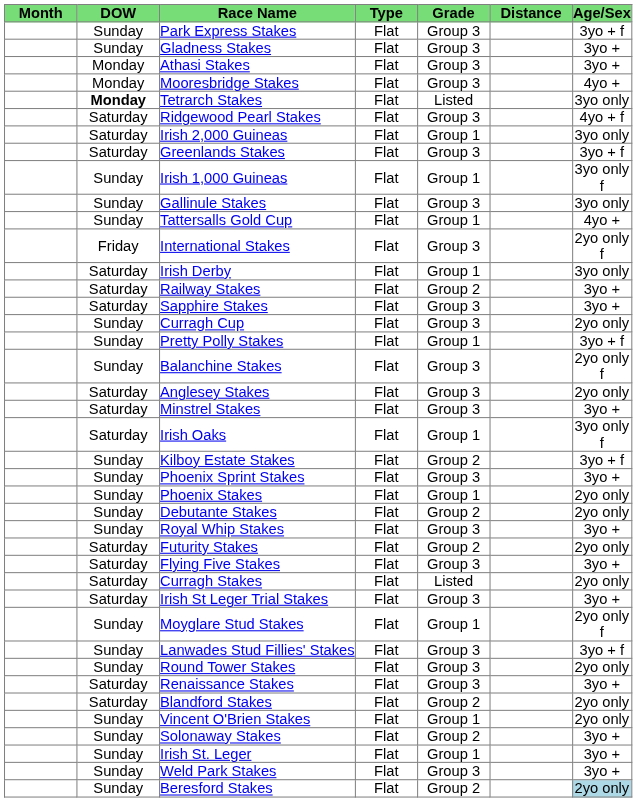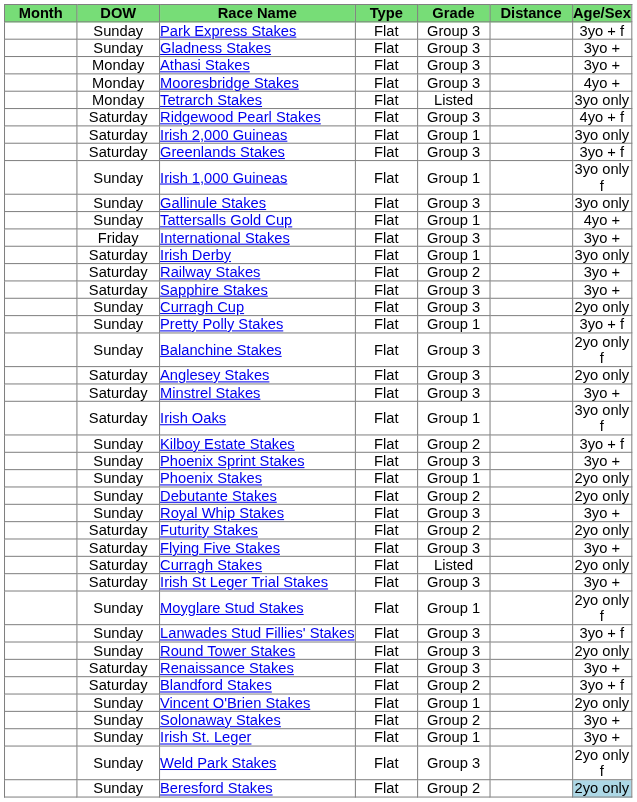 <table class = "sortable" | border="1" cellpadding="0" style="border-collapse: collapse; font-size:90%">
 <tr bgcolor="#77dd77" align="center">
 <th style="width:70px">Month</th>
 <th style="width:80px">DOW</th>
 <th>Race Name</th>
 <th style="width:60px">Type</th>
 <th style="width:70px"><strong>Grade</strong></th>
 <th style="width:80px">Distance</th>
 <th style="width:50px">Age/Sex</th>
 </tr>
 <tr>
 <td style="text-align:center"></td>
 <td style="text-align:center">Sunday</td>
 <td><a href='#'>Park Express Stakes</a></td>
 <td style="text-align:center">Flat</td>
 <td style="text-align:center">Group 3</td>
 <td style="text-align:center"></td>
 <td style="text-align:center">3yo + f</td>
 </tr>
 <tr>
 <td style="text-align:center"></td>
 <td style="text-align:center">Sunday</td>
 <td><a href='#'>Gladness Stakes</a></td>
 <td style="text-align:center">Flat</td>
 <td style="text-align:center">Group 3</td>
 <td style="text-align:center"></td>
 <td style="text-align:center">3yo +</td>
 </tr>
 <tr>
 <td style="text-align:center"></td>
 <td style="text-align:center">Monday</td>
 <td><a href='#'>Athasi Stakes</a></td>
 <td style="text-align:center">Flat</td>
 <td style="text-align:center">Group 3</td>
 <td style="text-align:center"></td>
 <td style="text-align:center">3yo +</td>
 </tr>
 <tr>
 <td style="text-align:center"></td>
 <td style="text-align:center">Monday</td>
 <td><a href='#'>Mooresbridge Stakes</a></td>
 <td style="text-align:center">Flat</td>
 <td style="text-align:center">Group 3</td>
 <td style="text-align:center"></td>
 <td style="text-align:center">4yo +</td>
 </tr>
 <tr>
 <td style="text-align:center"></td>
-<td style="text-align:center"><strong>Monday</strong></td>
+<td style="text-align:center">Monday</td>
 <td><a href='#'>Tetrarch Stakes</a></td>
 <td style="text-align:center">Flat</td>
 <td style="text-align:center">Listed</td>
 <td style="text-align:center"></td>
 <td style="text-align:center">3yo only</td>
 </tr>
 <tr>
 <td style="text-align:center"></td>
 <td style="text-align:center">Saturday</td>
 <td><a href='#'>Ridgewood Pearl Stakes</a></td>
 <td style="text-align:center">Flat</td>
 <td style="text-align:center">Group 3</td>
 <td style="text-align:center"></td>
 <td style="text-align:center">4yo + f</td>
 </tr>
 <tr>
 <td style="text-align:center"></td>
 <td style="text-align:center">Saturday</td>
 <td><a href='#'>Irish 2,000 Guineas</a></td>
 <td style="text-align:center">Flat</td>
 <td style="text-align:center">Group 1</td>
 <td style="text-align:center"></td>
 <td style="text-align:center">3yo only</td>
 </tr>
 <tr>
 <td style="text-align:center"></td>
 <td style="text-align:center">Saturday</td>
 <td><a href='#'>Greenlands Stakes</a></td>
 <td style="text-align:center">Flat</td>
 <td style="text-align:center">Group 3</td>
 <td style="text-align:center"></td>
 <td style="text-align:center">3yo + f</td>
 </tr>
 <tr>
 <td style="text-align:center"></td>
 <td style="text-align:center">Sunday</td>
 <td><a href='#'>Irish 1,000 Guineas</a></td>
 <td style="text-align:center">Flat</td>
 <td style="text-align:center">Group 1</td>
 <td style="text-align:center"></td>
 <td style="text-align:center">3yo only f</td>
 </tr>
 <tr>
 <td style="text-align:center"></td>
 <td style="text-align:center">Sunday</td>
 <td><a href='#'>Gallinule Stakes</a></td>
 <td style="text-align:center">Flat</td>
 <td style="text-align:center">Group 3</td>
 <td style="text-align:center"></td>
 <td style="text-align:center">3yo only</td>
 </tr>
 <tr>
 <td style="text-align:center"></td>
 <td style="text-align:center">Sunday</td>
 <td><a href='#'>Tattersalls Gold Cup</a></td>
 <td style="text-align:center">Flat</td>
 <td style="text-align:center">Group 1</td>
 <td style="text-align:center"></td>
 <td style="text-align:center">4yo +</td>
 </tr>
 <tr>
 <td style="text-align:center"></td>
 <td style="text-align:center">Friday</td>
 <td><a href='#'>International Stakes</a></td>
 <td style="text-align:center">Flat</td>
 <td style="text-align:center">Group 3</td>
 <td style="text-align:center"></td>
-<td style="text-align:center">2yo only f</td>
+<td style="text-align:center">3yo +</td>
 </tr>
 <tr>
 <td style="text-align:center"></td>
 <td style="text-align:center">Saturday</td>
 <td><a href='#'>Irish Derby</a></td>
 <td style="text-align:center">Flat</td>
 <td style="text-align:center">Group 1</td>
 <td style="text-align:center"></td>
 <td style="text-align:center">3yo only</td>
 </tr>
 <tr>
 <td style="text-align:center"></td>
 <td style="text-align:center">Saturday</td>
 <td><a href='#'>Railway Stakes</a></td>
 <td style="text-align:center">Flat</td>
 <td style="text-align:center">Group 2</td>
 <td style="text-align:center"></td>
 <td style="text-align:center">3yo +</td>
 </tr>
 <tr>
 <td style="text-align:center"></td>
 <td style="text-align:center">Saturday</td>
 <td><a href='#'>Sapphire Stakes</a></td>
 <td style="text-align:center">Flat</td>
 <td style="text-align:center">Group 3</td>
 <td style="text-align:center"></td>
 <td style="text-align:center">3yo +</td>
 </tr>
 <tr>
 <td style="text-align:center"></td>
 <td style="text-align:center">Sunday</td>
 <td><a href='#'>Curragh Cup</a></td>
 <td style="text-align:center">Flat</td>
 <td style="text-align:center">Group 3</td>
 <td style="text-align:center"></td>
 <td style="text-align:center">2yo only</td>
 </tr>
 <tr>
 <td style="text-align:center"></td>
 <td style="text-align:center">Sunday</td>
 <td><a href='#'>Pretty Polly Stakes</a></td>
 <td style="text-align:center">Flat</td>
 <td style="text-align:center">Group 1</td>
 <td style="text-align:center"></td>
 <td style="text-align:center">3yo + f</td>
 </tr>
 <tr>
 <td style="text-align:center"></td>
 <td style="text-align:center">Sunday</td>
 <td><a href='#'>Balanchine Stakes</a></td>
 <td style="text-align:center">Flat</td>
 <td style="text-align:center">Group 3</td>
 <td style="text-align:center"></td>
 <td style="text-align:center">2yo only f</td>
 </tr>
 <tr>
 <td style="text-align:center"></td>
 <td style="text-align:center">Saturday</td>
 <td><a href='#'>Anglesey Stakes</a></td>
 <td style="text-align:center">Flat</td>
 <td style="text-align:center">Group 3</td>
 <td style="text-align:center"></td>
 <td style="text-align:center">2yo only</td>
 </tr>
 <tr>
 <td style="text-align:center"></td>
 <td style="text-align:center">Saturday</td>
 <td><a href='#'>Minstrel Stakes</a></td>
 <td style="text-align:center">Flat</td>
 <td style="text-align:center">Group 3</td>
 <td style="text-align:center"></td>
 <td style="text-align:center">3yo +</td>
 </tr>
 <tr>
 <td style="text-align:center"></td>
 <td style="text-align:center">Saturday</td>
 <td><a href='#'>Irish Oaks</a></td>
 <td style="text-align:center">Flat</td>
 <td style="text-align:center">Group 1</td>
 <td style="text-align:center"></td>
 <td style="text-align:center">3yo only f</td>
 </tr>
 <tr>
 <td style="text-align:center"></td>
 <td style="text-align:center">Sunday</td>
 <td><a href='#'>Kilboy Estate Stakes</a></td>
 <td style="text-align:center">Flat</td>
 <td style="text-align:center">Group 2</td>
 <td style="text-align:center"></td>
 <td style="text-align:center">3yo + f</td>
 </tr>
 <tr>
 <td style="text-align:center"></td>
 <td style="text-align:center">Sunday</td>
 <td><a href='#'>Phoenix Sprint Stakes</a></td>
 <td style="text-align:center">Flat</td>
 <td style="text-align:center">Group 3</td>
 <td style="text-align:center"></td>
 <td style="text-align:center">3yo +</td>
 </tr>
 <tr>
 <td style="text-align:center"></td>
 <td style="text-align:center">Sunday</td>
 <td><a href='#'>Phoenix Stakes</a></td>
 <td style="text-align:center">Flat</td>
 <td style="text-align:center">Group 1</td>
 <td style="text-align:center"></td>
 <td style="text-align:center">2yo only</td>
 </tr>
 <tr>
 <td style="text-align:center"></td>
 <td style="text-align:center">Sunday</td>
 <td><a href='#'>Debutante Stakes</a></td>
 <td style="text-align:center">Flat</td>
 <td style="text-align:center">Group 2</td>
 <td style="text-align:center"></td>
 <td style="text-align:center">2yo only</td>
 </tr>
 <tr>
 <td style="text-align:center"></td>
 <td style="text-align:center">Sunday</td>
 <td><a href='#'>Royal Whip Stakes</a></td>
 <td style="text-align:center">Flat</td>
 <td style="text-align:center">Group 3</td>
 <td style="text-align:center"></td>
 <td style="text-align:center">3yo +</td>
 </tr>
 <tr>
 <td style="text-align:center"></td>
 <td style="text-align:center">Saturday</td>
 <td><a href='#'>Futurity Stakes</a></td>
 <td style="text-align:center">Flat</td>
 <td style="text-align:center">Group 2</td>
 <td style="text-align:center"></td>
 <td style="text-align:center">2yo only</td>
 </tr>
 <tr>
 <td style="text-align:center"></td>
 <td style="text-align:center">Saturday</td>
 <td><a href='#'>Flying Five Stakes</a></td>
 <td style="text-align:center">Flat</td>
 <td style="text-align:center">Group 3</td>
 <td style="text-align:center"></td>
 <td style="text-align:center">3yo +</td>
 </tr>
 <tr>
 <td style="text-align:center"></td>
 <td style="text-align:center">Saturday</td>
 <td><a href='#'>Curragh Stakes</a></td>
 <td style="text-align:center">Flat</td>
 <td style="text-align:center">Listed</td>
 <td style="text-align:center"></td>
 <td style="text-align:center">2yo only</td>
 </tr>
 <tr>
 <td style="text-align:center"></td>
 <td style="text-align:center">Saturday</td>
 <td><a href='#'>Irish St Leger Trial Stakes</a></td>
 <td style="text-align:center">Flat</td>
 <td style="text-align:center">Group 3</td>
 <td style="text-align:center"></td>
 <td style="text-align:center">3yo +</td>
 </tr>
 <tr>
 <td style="text-align:center"></td>
 <td style="text-align:center">Sunday</td>
 <td><a href='#'>Moyglare Stud Stakes</a></td>
 <td style="text-align:center">Flat</td>
 <td style="text-align:center">Group 1</td>
 <td style="text-align:center"></td>
 <td style="text-align:center">2yo only f</td>
 </tr>
 <tr>
 <td style="text-align:center"></td>
 <td style="text-align:center">Sunday</td>
 <td><a href='#'>Lanwades Stud Fillies' Stakes</a></td>
 <td style="text-align:center">Flat</td>
 <td style="text-align:center">Group 3</td>
 <td style="text-align:center"></td>
 <td style="text-align:center">3yo + f</td>
 </tr>
 <tr>
 <td style="text-align:center"></td>
 <td style="text-align:center">Sunday</td>
 <td><a href='#'>Round Tower Stakes</a></td>
 <td style="text-align:center">Flat</td>
 <td style="text-align:center">Group 3</td>
 <td style="text-align:center"></td>
 <td style="text-align:center">2yo only</td>
 </tr>
 <tr>
 <td style="text-align:center"></td>
 <td style="text-align:center">Saturday</td>
 <td><a href='#'>Renaissance Stakes</a></td>
 <td style="text-align:center">Flat</td>
 <td style="text-align:center">Group 3</td>
 <td style="text-align:center"></td>
 <td style="text-align:center">3yo +</td>
 </tr>
 <tr>
 <td style="text-align:center"></td>
 <td style="text-align:center">Saturday</td>
 <td><a href='#'>Blandford Stakes</a></td>
 <td style="text-align:center">Flat</td>
 <td style="text-align:center">Group 2</td>
 <td style="text-align:center"></td>
-<td style="text-align:center">2yo only</td>
+<td style="text-align:center">3yo + f</td>
 </tr>
 <tr>
 <td style="text-align:center"></td>
 <td style="text-align:center">Sunday</td>
 <td><a href='#'>Vincent O'Brien Stakes</a></td>
 <td style="text-align:center">Flat</td>
 <td style="text-align:center">Group 1</td>
 <td style="text-align:center"></td>
 <td style="text-align:center">2yo only</td>
 </tr>
 <tr>
 <td style="text-align:center"></td>
 <td style="text-align:center">Sunday</td>
 <td><a href='#'>Solonaway Stakes</a></td>
 <td style="text-align:center">Flat</td>
 <td style="text-align:center">Group 2</td>
 <td style="text-align:center"></td>
 <td style="text-align:center">3yo +</td>
 </tr>
 <tr>
 <td style="text-align:center"></td>
 <td style="text-align:center">Sunday</td>
 <td><a href='#'>Irish St. Leger</a></td>
 <td style="text-align:center">Flat</td>
 <td style="text-align:center">Group 1</td>
 <td style="text-align:center"></td>
 <td style="text-align:center">3yo +</td>
 </tr>
 <tr>
 <td style="text-align:center"></td>
 <td style="text-align:center">Sunday</td>
 <td><a href='#'>Weld Park Stakes</a></td>
 <td style="text-align:center">Flat</td>
 <td style="text-align:center">Group 3</td>
 <td style="text-align:center"></td>
-<td style="text-align:center">3yo +</td>
+<td style="text-align:center">2yo only f</td>
 </tr>
 <tr>
 <td style="text-align:center"></td>
 <td style="text-align:center">Sunday</td>
 <td><a href='#'>Beresford Stakes</a></td>
 <td style="text-align:center">Flat</td>
 <td style="text-align:center">Group 2</td>
 <td style="text-align:center"></td>
 <td style="background: lightblue; text-align:center">2yo only</td>
 </tr>
 </table>
